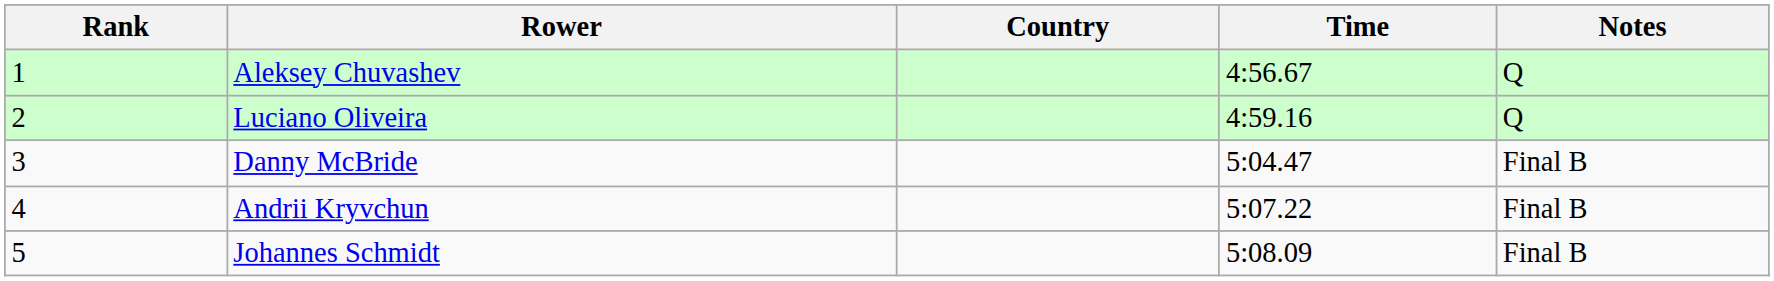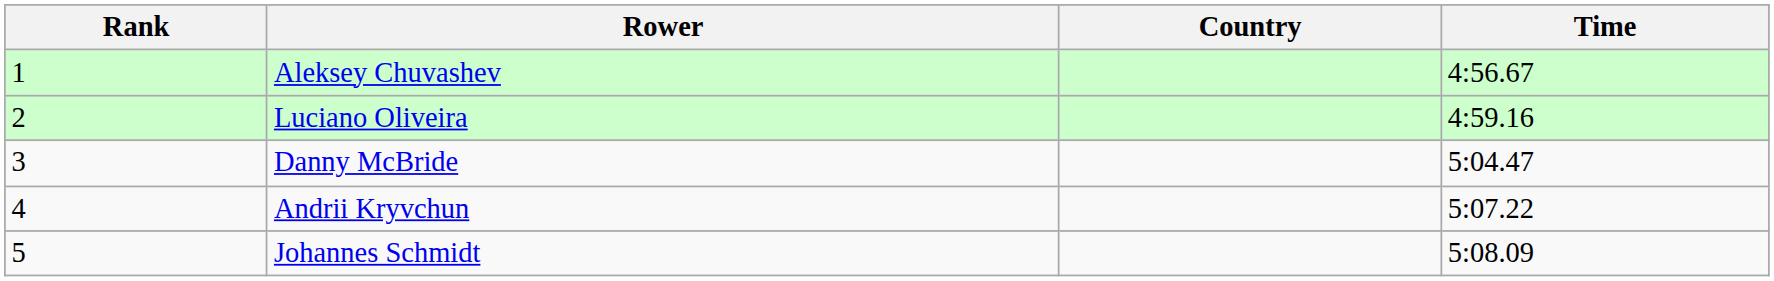 <table class="wikitable" width=50%>
 <tr>
 <th>Rank</th>
 <th>Rower</th>
 <th>Country</th>
 <th>Time</th>
-<th>Notes</th>
 </tr>
 <tr bgcolor=#ccffcc>
 <td>1</td>
 <td><a href='#'>Aleksey Chuvashev</a></td>
 <td></td>
 <td>4:56.67</td>
-<td>Q</td>
 </tr>
 <tr bgcolor=#ccffcc>
 <td>2</td>
 <td><a href='#'>Luciano Oliveira</a></td>
 <td></td>
 <td>4:59.16</td>
-<td>Q</td>
 </tr>
 <tr>
 <td>3</td>
 <td><a href='#'>Danny McBride</a></td>
 <td></td>
 <td>5:04.47</td>
-<td>Final B</td>
 </tr>
 <tr>
 <td>4</td>
 <td><a href='#'>Andrii Kryvchun</a></td>
 <td></td>
 <td>5:07.22</td>
-<td>Final B</td>
 </tr>
 <tr>
 <td>5</td>
 <td><a href='#'>Johannes Schmidt</a></td>
 <td></td>
 <td>5:08.09</td>
-<td>Final B</td>
 </tr>
 </table>
